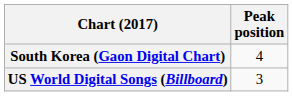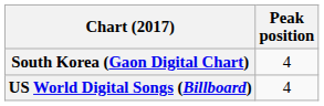 <table class="wikitable sortable plainrowheaders">
 <tr>
 <th>Chart (2017)</th>
 <th>Peak<br>position</th>
 </tr>
 <tr>
 <th scope="row">South Korea (<a href='#'>Gaon Digital Chart</a>)</th>
 <td align="center">4</td>
 </tr>
 <tr>
 <th scope="row">US <a href='#'>World Digital Songs</a> (<em><a href='#'>Billboard</a></em>)</th>
-<td style="text-align:center;">3</td>
+<td style="text-align:center;">4</td>
 </tr>
 </table>
